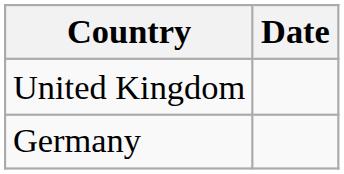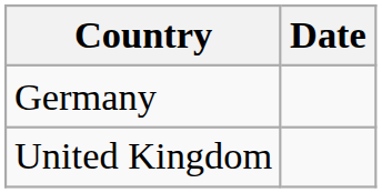 <table class="wikitable">
 <tr>
 <th>Country</th>
 <th>Date</th>
 </tr>
 <tr>
+<td>Germany</td>
+<td></td>
+</tr>
+<tr>
 <td>United Kingdom</td>
 <td></td>
 </tr>
-<tr>
-<td>Germany</td>
-<td></td>
-</tr>
 </table>
